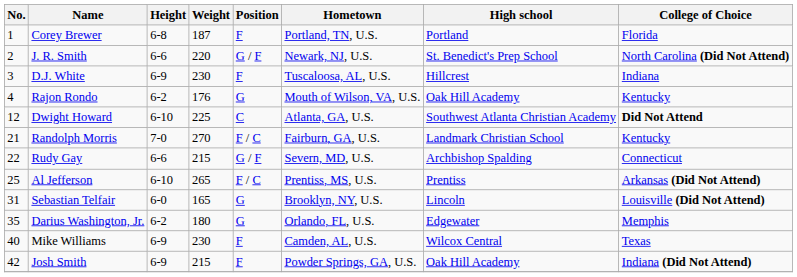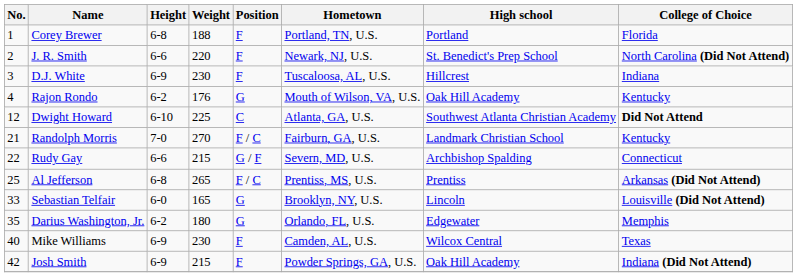 <table class="wikitable sortable" style="font-size: 95%;">
 <tr>
 <th>No.</th>
 <th>Name</th>
 <th>Height</th>
 <th>Weight</th>
 <th>Position</th>
 <th>Hometown</th>
 <th>High school</th>
 <th>College of Choice</th>
 </tr>
 <tr>
 <td>1</td>
 <td><a href='#'>Corey Brewer</a></td>
 <td>6-8</td>
-<td>187</td>
+<td>188</td>
 <td><a href='#'>F</a></td>
 <td><a href='#'>Portland, TN</a>, U.S.</td>
 <td><a href='#'>Portland</a></td>
 <td><a href='#'>Florida</a></td>
 </tr>
 <tr>
 <td>2</td>
 <td><a href='#'>J. R. Smith</a></td>
 <td>6-6</td>
 <td>220</td>
-<td><a href='#'>G</a> / <a href='#'>F</a></td>
+<td><a href='#'>F</a></td>
 <td><a href='#'>Newark, NJ</a>, U.S.</td>
 <td><a href='#'>St. Benedict's Prep School</a></td>
 <td><a href='#'>North Carolina</a> <strong>(Did Not Attend)</strong></td>
 </tr>
 <tr>
 <td>3</td>
 <td><a href='#'>D.J. White</a></td>
 <td>6-9</td>
 <td>230</td>
 <td><a href='#'>F</a></td>
 <td><a href='#'>Tuscaloosa, AL</a>, U.S.</td>
 <td><a href='#'>Hillcrest</a></td>
 <td><a href='#'>Indiana</a></td>
 </tr>
 <tr>
 <td>4</td>
 <td><a href='#'>Rajon Rondo</a></td>
 <td>6-2</td>
 <td>176</td>
 <td><a href='#'>G</a></td>
 <td><a href='#'>Mouth of Wilson, VA</a>, U.S.</td>
 <td><a href='#'>Oak Hill Academy</a></td>
 <td><a href='#'>Kentucky</a></td>
 </tr>
 <tr>
 <td>12</td>
 <td><a href='#'>Dwight Howard</a></td>
 <td>6-10</td>
 <td>225</td>
 <td><a href='#'>C</a></td>
 <td><a href='#'>Atlanta, GA</a>, U.S.</td>
 <td><a href='#'>Southwest Atlanta Christian Academy</a></td>
 <td><strong>Did Not Attend</strong></td>
 </tr>
 <tr>
 <td>21</td>
 <td><a href='#'>Randolph Morris</a></td>
 <td>7-0</td>
 <td>270</td>
 <td><a href='#'>F</a> / <a href='#'>C</a></td>
 <td><a href='#'>Fairburn, GA</a>, U.S.</td>
 <td><a href='#'>Landmark Christian School</a></td>
 <td><a href='#'>Kentucky</a></td>
 </tr>
 <tr>
 <td>22</td>
 <td><a href='#'>Rudy Gay</a></td>
 <td>6-6</td>
 <td>215</td>
 <td><a href='#'>G</a> / <a href='#'>F</a></td>
 <td><a href='#'>Severn, MD</a>, U.S.</td>
 <td><a href='#'>Archbishop Spalding</a></td>
 <td><a href='#'>Connecticut</a></td>
 </tr>
 <tr>
 <td>25</td>
 <td><a href='#'>Al Jefferson</a></td>
-<td>6-10</td>
+<td>6-8</td>
 <td>265</td>
 <td><a href='#'>F</a> / <a href='#'>C</a></td>
 <td><a href='#'>Prentiss, MS</a>, U.S.</td>
 <td><a href='#'>Prentiss</a></td>
 <td><a href='#'>Arkansas</a> <strong>(Did Not Attend)</strong></td>
 </tr>
 <tr>
-<td>31</td>
+<td>33</td>
 <td><a href='#'>Sebastian Telfair</a></td>
 <td>6-0</td>
 <td>165</td>
 <td><a href='#'>G</a></td>
 <td><a href='#'>Brooklyn, NY</a>, U.S.</td>
 <td><a href='#'>Lincoln</a></td>
 <td><a href='#'>Louisville</a> <strong>(Did Not Attend)</strong></td>
 </tr>
 <tr>
 <td>35</td>
 <td><a href='#'>Darius Washington, Jr.</a></td>
 <td>6-2</td>
 <td>180</td>
 <td><a href='#'>G</a></td>
 <td><a href='#'>Orlando, FL</a>, U.S.</td>
 <td><a href='#'>Edgewater</a></td>
 <td><a href='#'>Memphis</a></td>
 </tr>
 <tr>
 <td>40</td>
 <td>Mike Williams</td>
 <td>6-9</td>
 <td>230</td>
 <td><a href='#'>F</a></td>
 <td><a href='#'>Camden, AL</a>, U.S.</td>
 <td><a href='#'>Wilcox Central</a></td>
 <td><a href='#'>Texas</a></td>
 </tr>
 <tr>
 <td>42</td>
 <td><a href='#'>Josh Smith</a></td>
 <td>6-9</td>
 <td>215</td>
 <td><a href='#'>F</a></td>
 <td><a href='#'>Powder Springs, GA</a>, U.S.</td>
 <td><a href='#'>Oak Hill Academy</a></td>
 <td><a href='#'>Indiana</a> <strong>(Did Not Attend)</strong></td>
 </tr>
 <tr>
 </tr>
 </table>
